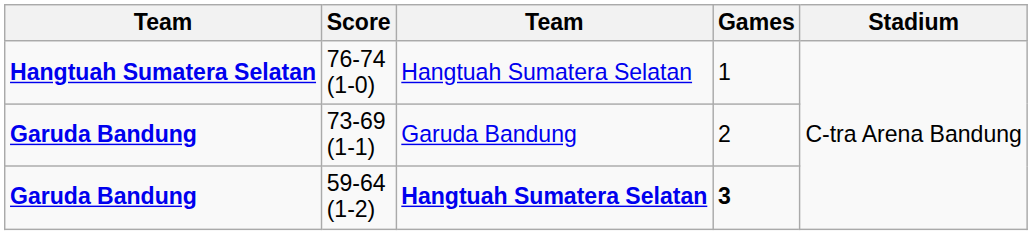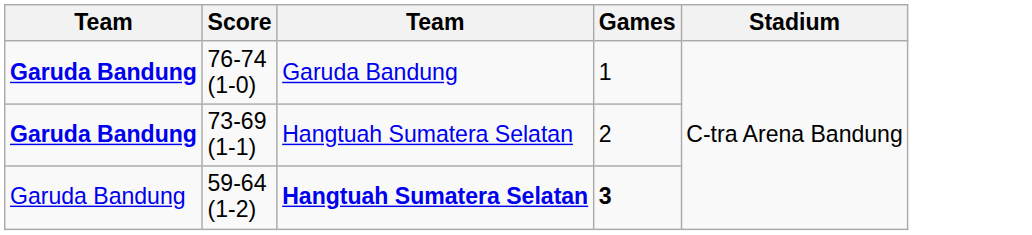 <table class="wikitable">
 <tr>
 <th>Team</th>
 <th>Score</th>
 <th>Team</th>
 <th>Games</th>
 <th>Stadium</th>
 </tr>
 <tr>
-<td><a href='#'><strong>Hangtuah Sumatera Selatan</strong></a></td>
+<td><strong><a href='#'>Garuda Bandung</a></strong></td>
 <td>76-74<br>(1-0)</td>
-<td><a href='#'>Hangtuah Sumatera Selatan</a></td>
+<td><a href='#'>Garuda Bandung</a></td>
 <td>1</td>
 <td rowspan="3">C-tra Arena Bandung</td>
 </tr>
 <tr>
 <td><strong><a href='#'>Garuda Bandung</a></strong></td>
 <td>73-69<br>(1-1)</td>
-<td><a href='#'>Garuda Bandung</a></td>
+<td><a href='#'>Hangtuah Sumatera Selatan</a></td>
 <td>2</td>
 </tr>
 <tr>
-<td><strong><a href='#'>Garuda Bandung</a></strong></td>
+<td><a href='#'>Garuda Bandung</a></td>
 <td>59-64<br>(1-2)</td>
 <td><a href='#'><strong>Hangtuah Sumatera Selatan</strong></a></td>
 <td><strong>3</strong></td>
 </tr>
 </table>
